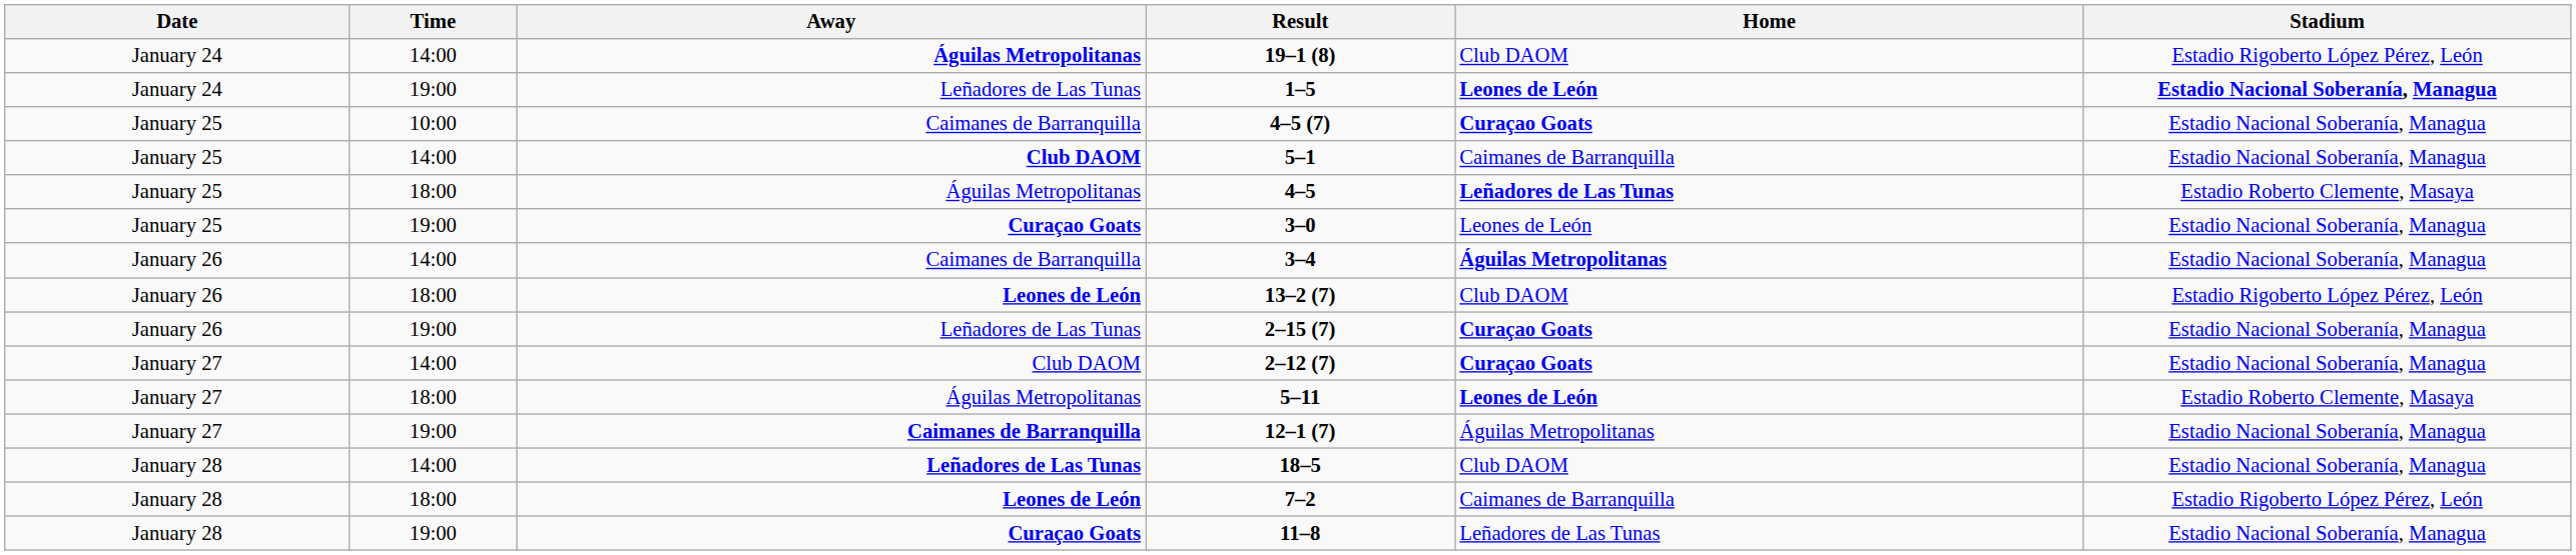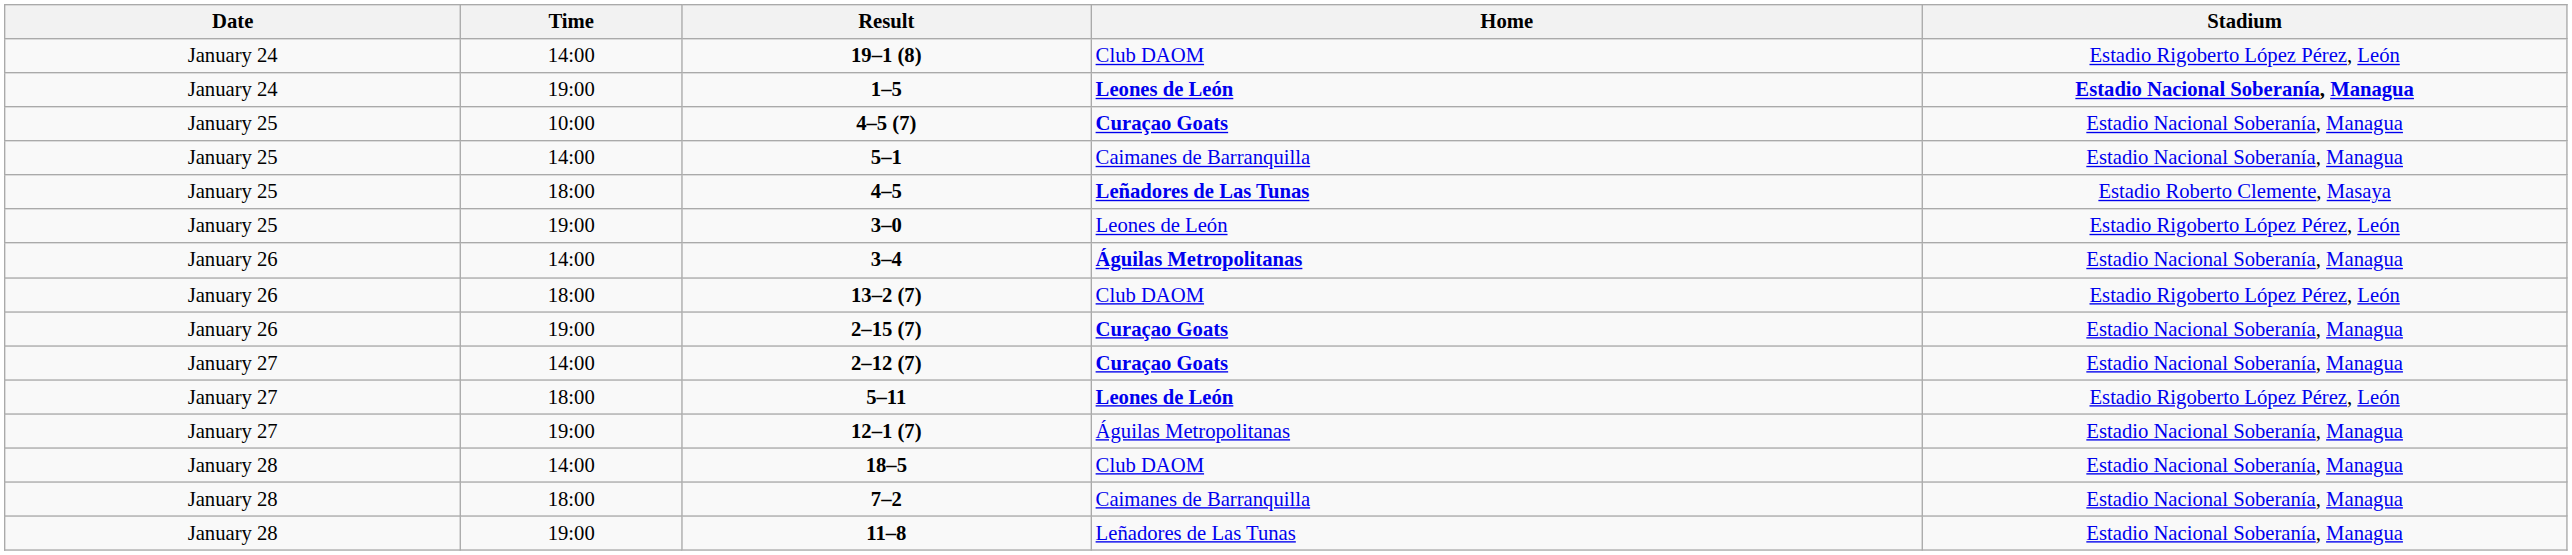 <table class="wikitable" style="font-size:95%; text-align: center; width: 95%;">
 <tr>
 <th width="90">Date</th>
 <th width="40">Time</th>
-<th width="170">Away</th>
 <th width="80">Result</th>
 <th width="170">Home</th>
 <th width="130">Stadium</th>
 </tr>
 <tr align=center>
 <td>January 24</td>
 <td>14:00</td>
-<td align=right><strong><a href='#'>Águilas Metropolitanas</a> </strong></td>
 <td><strong>19–1 (8)</strong></td>
 <td align=left> <a href='#'>Club DAOM</a></td>
 <td><a href='#'>Estadio Rigoberto López Pérez</a>, <a href='#'>León</a></td>
 </tr>
 <tr align=center>
 <td>January 24</td>
 <td>19:00</td>
-<td align=right><a href='#'>Leñadores de Las Tunas</a> </td>
 <td><strong>1–5</strong></td>
 <td align=left><strong> <a href='#'>Leones de León</a></strong></td>
 <td><strong><a href='#'>Estadio Nacional Soberanía</a>, <a href='#'>Managua</a></strong></td>
 </tr>
 <tr align=center>
 <td>January 25</td>
 <td>10:00</td>
-<td align=right><a href='#'>Caimanes de Barranquilla</a> </td>
 <td><strong>4–5 (7)</strong></td>
 <td align=left><strong> <a href='#'>Curaçao Goats</a></strong></td>
 <td><a href='#'>Estadio Nacional Soberanía</a>, <a href='#'>Managua</a></td>
 </tr>
 <tr align=center>
 <td>January 25</td>
 <td>14:00</td>
-<td align=right><strong><a href='#'>Club DAOM</a> </strong></td>
 <td><strong>5–1</strong></td>
 <td align=left> <a href='#'>Caimanes de Barranquilla</a></td>
 <td><a href='#'>Estadio Nacional Soberanía</a>, <a href='#'>Managua</a></td>
 </tr>
 <tr align=center>
 <td>January 25</td>
 <td>18:00</td>
-<td align=right><a href='#'>Águilas Metropolitanas</a> </td>
 <td><strong>4–5</strong></td>
 <td align=left><strong> <a href='#'>Leñadores de Las Tunas</a></strong></td>
 <td><a href='#'>Estadio Roberto Clemente</a>, <a href='#'>Masaya</a></td>
 </tr>
 <tr align=center>
 <td>January 25</td>
 <td>19:00</td>
-<td align=right><strong><a href='#'>Curaçao Goats</a> </strong></td>
 <td><strong>3–0</strong></td>
 <td align=left> <a href='#'>Leones de León</a></td>
-<td><a href='#'>Estadio Nacional Soberanía</a>, <a href='#'>Managua</a></td>
+<td><a href='#'>Estadio Rigoberto López Pérez</a>, <a href='#'>León</a></td>
 </tr>
 <tr align=center>
 <td>January 26</td>
 <td>14:00</td>
-<td align=right><a href='#'>Caimanes de Barranquilla</a> </td>
 <td><strong>3–4</strong></td>
 <td align=left><strong> <a href='#'>Águilas Metropolitanas</a></strong></td>
 <td><a href='#'>Estadio Nacional Soberanía</a>, <a href='#'>Managua</a></td>
 </tr>
 <tr align=center>
 <td>January 26</td>
 <td>18:00</td>
-<td align=right><strong><a href='#'>Leones de León</a> </strong></td>
 <td><strong>13–2 (7)</strong></td>
 <td align=left> <a href='#'>Club DAOM</a></td>
 <td><a href='#'>Estadio Rigoberto López Pérez</a>, <a href='#'>León</a></td>
 </tr>
 <tr align=center>
 <td>January 26</td>
 <td>19:00</td>
-<td align=right><a href='#'>Leñadores de Las Tunas</a> </td>
 <td><strong>2–15 (7)</strong></td>
 <td align=left><strong> <a href='#'>Curaçao Goats</a></strong></td>
 <td><a href='#'>Estadio Nacional Soberanía</a>, <a href='#'>Managua</a></td>
 </tr>
 <tr align=center>
 <td>January 27</td>
 <td>14:00</td>
-<td align=right><a href='#'>Club DAOM</a> </td>
 <td><strong>2–12 (7)</strong></td>
 <td align=left><strong> <a href='#'>Curaçao Goats</a></strong></td>
 <td><a href='#'>Estadio Nacional Soberanía</a>, <a href='#'>Managua</a></td>
 </tr>
 <tr align=center>
 <td>January 27</td>
 <td>18:00</td>
-<td align=right><a href='#'>Águilas Metropolitanas</a> </td>
 <td><strong>5–11</strong></td>
 <td align=left><strong> <a href='#'>Leones de León</a></strong></td>
-<td><a href='#'>Estadio Roberto Clemente</a>, <a href='#'>Masaya</a></td>
+<td><a href='#'>Estadio Rigoberto López Pérez</a>, <a href='#'>León</a></td>
 </tr>
 <tr align=center>
 <td>January 27</td>
 <td>19:00</td>
-<td align=right><strong><a href='#'>Caimanes de Barranquilla</a> </strong></td>
 <td><strong>12–1 (7)</strong></td>
 <td align=left> <a href='#'>Águilas Metropolitanas</a></td>
 <td><a href='#'>Estadio Nacional Soberanía</a>, <a href='#'>Managua</a></td>
 </tr>
 <tr align=center>
 <td>January 28</td>
 <td>14:00</td>
-<td align=right><strong><a href='#'>Leñadores de Las Tunas</a> </strong></td>
 <td><strong>18–5</strong></td>
 <td align=left> <a href='#'>Club DAOM</a></td>
 <td><a href='#'>Estadio Nacional Soberanía</a>, <a href='#'>Managua</a></td>
 </tr>
 <tr align=center>
 <td>January 28</td>
 <td>18:00</td>
-<td align=right><strong><a href='#'>Leones de León</a> </strong></td>
 <td><strong>7–2</strong></td>
 <td align=left> <a href='#'>Caimanes de Barranquilla</a></td>
-<td><a href='#'>Estadio Rigoberto López Pérez</a>, <a href='#'>León</a></td>
+<td><a href='#'>Estadio Nacional Soberanía</a>, <a href='#'>Managua</a></td>
 </tr>
 <tr align=center>
 <td>January 28</td>
 <td>19:00</td>
-<td align=right><strong><a href='#'>Curaçao Goats</a> </strong></td>
 <td><strong>11–8</strong></td>
 <td align=left> <a href='#'>Leñadores de Las Tunas</a></td>
 <td><a href='#'>Estadio Nacional Soberanía</a>, <a href='#'>Managua</a></td>
 </tr>
 </table>
